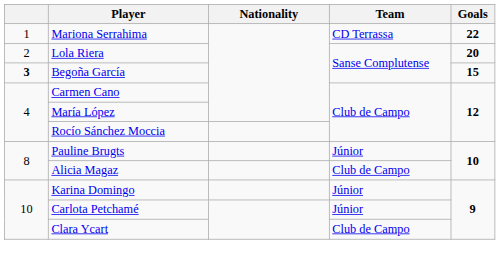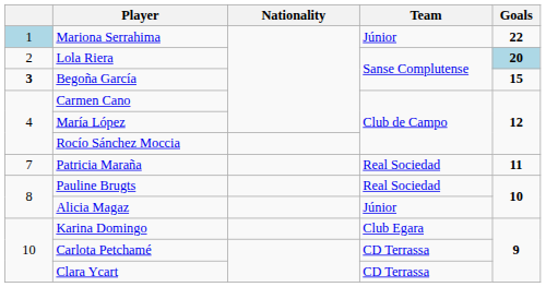 <table class="wikitable">
 <tr>
 <th style="width: 50px;"></th>
 <th style="width: 200px;">Player</th>
 <th style="width: 150px;">Nationality</th>
 <th style="width: 150px;">Team</th>
 <th style="width: 50px;">Goals</th>
 </tr>
 <tr>
-<td style="text-align: center">1</td>
+<td style="background: lightblue; text-align: center">1</td>
 <td><a href='#'>Mariona Serrahima</a></td>
 <td rowspan=5></td>
-<td><a href='#'>CD Terrassa</a></td>
+<td><a href='#'>Júnior</a></td>
 <td style="text-align: center"><strong>22</strong></td>
 </tr>
 <tr>
 <td style="text-align: center">2</td>
 <td><a href='#'>Lola Riera</a></td>
 <td rowspan=2><a href='#'>Sanse Complutense</a></td>
-<td style="text-align: center"><strong>20</strong></td>
+<td style="background: lightblue; text-align: center"><strong>20</strong></td>
 </tr>
 <tr>
 <td style="text-align: center"><strong>3</strong></td>
 <td><a href='#'>Begoña García</a></td>
 <td style="text-align: center"><strong>15</strong></td>
 </tr>
 <tr>
 <td style="text-align: center" rowspan=3>4</td>
 <td><a href='#'>Carmen Cano</a></td>
 <td rowspan=3><a href='#'>Club de Campo</a></td>
 <td style="text-align: center" rowspan=3><strong>12</strong></td>
 </tr>
 <tr>
 <td><a href='#'>María López</a></td>
 </tr>
 <tr>
 <td><a href='#'>Rocío Sánchez Moccia</a></td>
 <td></td>
 </tr>
 <tr>
+<td style="text-align: center">7</td>
+<td><a href='#'>Patricia Maraña</a></td>
+<td></td>
+<td><a href='#'>Real Sociedad</a></td>
+<td style="text-align: center"><strong>11</strong></td>
+</tr>
+<tr>
 <td style="text-align: center" rowspan=2>8</td>
 <td><a href='#'>Pauline Brugts</a></td>
 <td></td>
-<td><a href='#'>Júnior</a></td>
+<td><a href='#'>Real Sociedad</a></td>
 <td style="text-align: center" rowspan=2><strong>10</strong></td>
 </tr>
 <tr>
 <td><a href='#'>Alicia Magaz</a></td>
 <td></td>
-<td><a href='#'>Club de Campo</a></td>
+<td><a href='#'>Júnior</a></td>
 </tr>
 <tr>
 <td style="text-align: center" rowspan=3>10</td>
 <td><a href='#'>Karina Domingo</a></td>
 <td></td>
-<td><a href='#'>Júnior</a></td>
+<td><a href='#'>Club Egara</a></td>
 <td style="text-align: center" rowspan=3><strong>9</strong></td>
 </tr>
 <tr>
 <td><a href='#'>Carlota Petchamé</a></td>
 <td rowspan=2></td>
-<td><a href='#'>Júnior</a></td>
+<td><a href='#'>CD Terrassa</a></td>
 </tr>
 <tr>
 <td><a href='#'>Clara Ycart</a></td>
-<td><a href='#'>Club de Campo</a></td>
+<td><a href='#'>CD Terrassa</a></td>
 </tr>
 </table>
